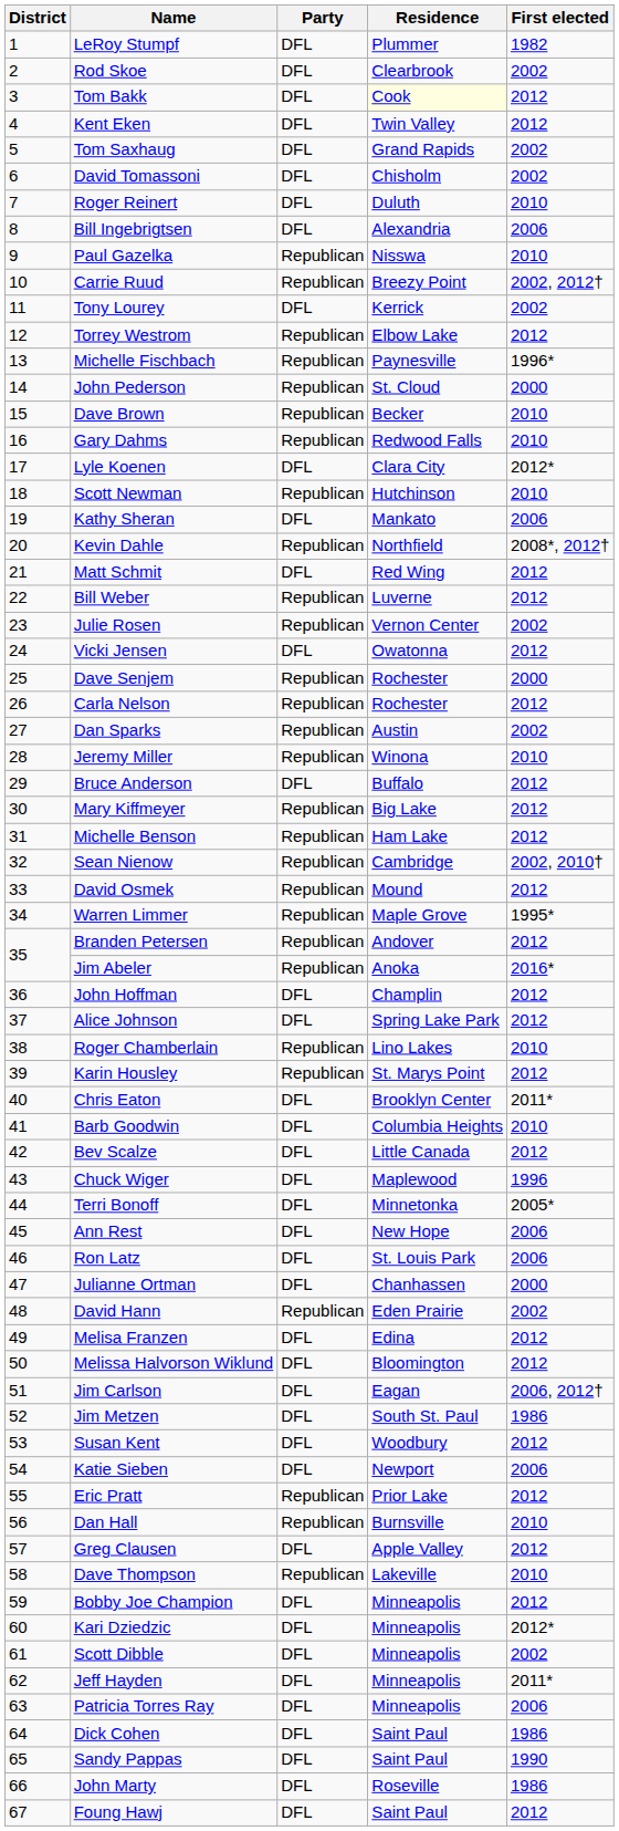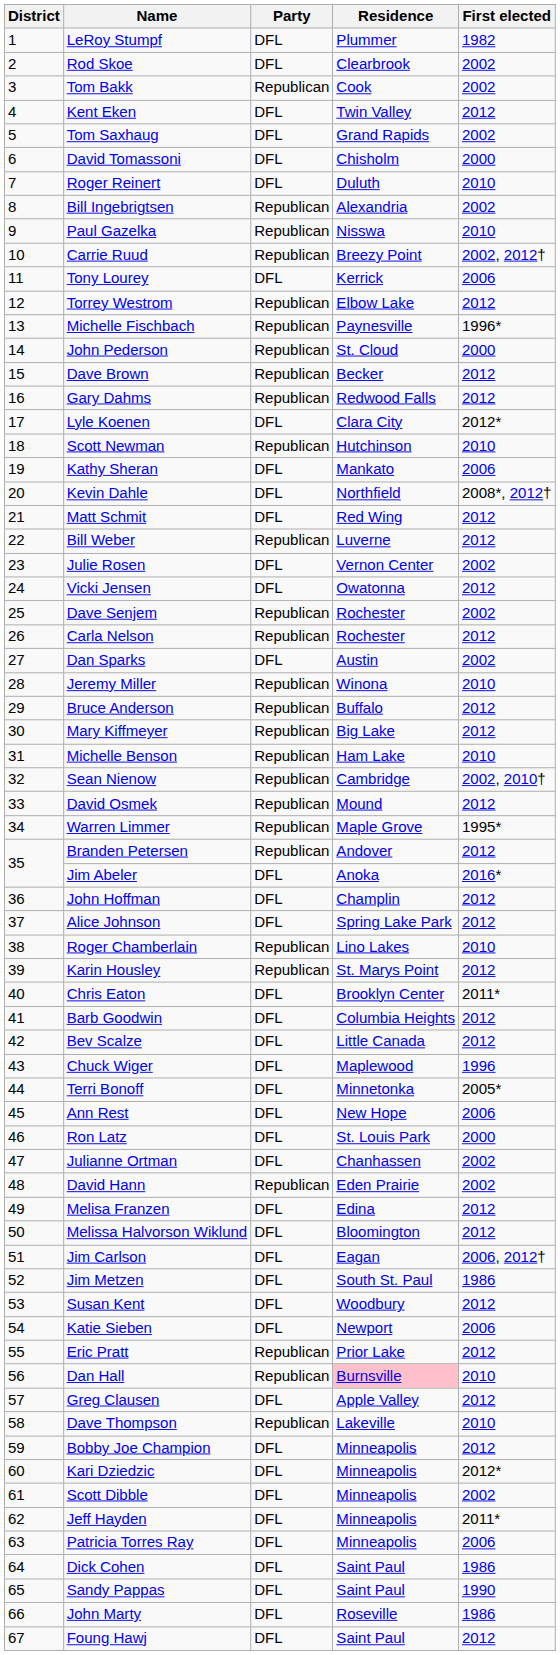 <table class="wikitable sortable">
 <tr>
 <th>District</th>
 <th>Name</th>
 <th>Party</th>
 <th>Residence</th>
 <th>First elected</th>
 </tr>
 <tr>
 <td>1</td>
 <td data-sort-value="Stumpf, LeRoy"><a href='#'>LeRoy Stumpf</a></td>
 <td>DFL</td>
 <td><a href='#'>Plummer</a></td>
 <td><a href='#'>1982</a></td>
 </tr>
 <tr>
 <td>2</td>
 <td data-sort-value="Skoe, Rod"><a href='#'>Rod Skoe</a></td>
 <td>DFL</td>
 <td><a href='#'>Clearbrook</a></td>
 <td><a href='#'>2002</a></td>
 </tr>
 <tr>
 <td>3</td>
 <td data-sort-value="Bakk, Tom"><a href='#'>Tom Bakk</a></td>
-<td>DFL</td>
-<td style="background: lightyellow;"><a href='#'>Cook</a></td>
-<td><a href='#'>2012</a></td>
+<td>Republican</td>
+<td><a href='#'>Cook</a></td>
+<td><a href='#'>2002</a></td>
 </tr>
 <tr>
 <td>4</td>
 <td data-sort-value="Eken, Kent"><a href='#'>Kent Eken</a></td>
 <td>DFL</td>
 <td><a href='#'>Twin Valley</a></td>
 <td><a href='#'>2012</a></td>
 </tr>
 <tr>
 <td>5</td>
 <td data-sort-value="Saxhaug, Tom"><a href='#'>Tom Saxhaug</a></td>
 <td>DFL</td>
 <td><a href='#'>Grand Rapids</a></td>
 <td><a href='#'>2002</a></td>
 </tr>
 <tr>
 <td>6</td>
 <td data-sort-value="Tomassoni, David"><a href='#'>David Tomassoni</a></td>
 <td>DFL</td>
 <td><a href='#'>Chisholm</a></td>
-<td><a href='#'>2002</a></td>
+<td><a href='#'>2000</a></td>
 </tr>
 <tr>
 <td>7</td>
 <td data-sort-value="Reinert, Roger"><a href='#'>Roger Reinert</a></td>
 <td>DFL</td>
 <td><a href='#'>Duluth</a></td>
 <td><a href='#'>2010</a></td>
 </tr>
 <tr>
 <td>8</td>
 <td data-sort-value="Ingebrigtsen, Bill"><a href='#'>Bill Ingebrigtsen</a></td>
-<td>DFL</td>
+<td>Republican</td>
 <td><a href='#'>Alexandria</a></td>
-<td><a href='#'>2006</a></td>
+<td><a href='#'>2002</a></td>
 </tr>
 <tr>
 <td>9</td>
 <td data-sort-value="Gazelka, Paul"><a href='#'>Paul Gazelka</a></td>
 <td>Republican</td>
 <td><a href='#'>Nisswa</a></td>
 <td><a href='#'>2010</a></td>
 </tr>
 <tr>
 <td>10</td>
 <td data-sort-value="Ruud, Carrie"><a href='#'>Carrie Ruud</a></td>
 <td>Republican</td>
 <td><a href='#'>Breezy Point</a></td>
 <td data-sort-value="2002"><a href='#'>2002</a>, <a href='#'>2012</a>†</td>
 </tr>
 <tr>
 <td>11</td>
 <td data-sort-value="Lourey, Tony"><a href='#'>Tony Lourey</a></td>
 <td>DFL</td>
 <td><a href='#'>Kerrick</a></td>
-<td><a href='#'>2002</a></td>
+<td><a href='#'>2006</a></td>
 </tr>
 <tr>
 <td>12</td>
 <td data-sort-value="Westrom, Torrey"><a href='#'>Torrey Westrom</a></td>
 <td>Republican</td>
 <td><a href='#'>Elbow Lake</a></td>
 <td><a href='#'>2012</a></td>
 </tr>
 <tr>
 <td>13</td>
 <td data-sort-value="Fischbach, Michelle"><a href='#'>Michelle Fischbach</a></td>
 <td>Republican</td>
 <td><a href='#'>Paynesville</a></td>
 <td>1996*</td>
 </tr>
 <tr>
 <td>14</td>
 <td data-sort-value="Pederson, John"><a href='#'>John Pederson</a></td>
 <td>Republican</td>
 <td><a href='#'>St. Cloud</a></td>
 <td><a href='#'>2000</a></td>
 </tr>
 <tr>
 <td>15</td>
 <td data-sort-value="Brown, Dave"><a href='#'>Dave Brown</a></td>
 <td>Republican</td>
 <td><a href='#'>Becker</a></td>
-<td><a href='#'>2010</a></td>
+<td><a href='#'>2012</a></td>
 </tr>
 <tr>
 <td>16</td>
 <td data-sort-value="Dahms, Gary"><a href='#'>Gary Dahms</a></td>
 <td>Republican</td>
 <td><a href='#'>Redwood Falls</a></td>
-<td><a href='#'>2010</a></td>
+<td><a href='#'>2012</a></td>
 </tr>
 <tr>
 <td>17</td>
 <td data-sort-value="Koenen, Lyle"><a href='#'>Lyle Koenen</a></td>
 <td>DFL</td>
 <td><a href='#'>Clara City</a></td>
 <td>2012*</td>
 </tr>
 <tr>
 <td>18</td>
 <td data-sort-value="Newman, Scott"><a href='#'>Scott Newman</a></td>
 <td>Republican</td>
 <td><a href='#'>Hutchinson</a></td>
 <td><a href='#'>2010</a></td>
 </tr>
 <tr>
 <td>19</td>
 <td data-sort-value="Sheran, Kathy"><a href='#'>Kathy Sheran</a></td>
 <td>DFL</td>
 <td><a href='#'>Mankato</a></td>
 <td><a href='#'>2006</a></td>
 </tr>
 <tr>
 <td>20</td>
 <td data-sort-value="Dahle, Kevin"><a href='#'>Kevin Dahle</a></td>
-<td>Republican</td>
+<td>DFL</td>
 <td><a href='#'>Northfield</a></td>
 <td data-sort-value="2008">2008*, <a href='#'>2012</a>†</td>
 </tr>
 <tr>
 <td>21</td>
 <td data-sort-value="Schmit, Matt"><a href='#'>Matt Schmit</a></td>
 <td>DFL</td>
 <td><a href='#'>Red Wing</a></td>
 <td><a href='#'>2012</a></td>
 </tr>
 <tr>
 <td>22</td>
 <td data-sort-value="Weber, Bill"><a href='#'>Bill Weber</a></td>
 <td>Republican</td>
 <td><a href='#'>Luverne</a></td>
 <td><a href='#'>2012</a></td>
 </tr>
 <tr>
 <td>23</td>
 <td data-sort-value="Rosen, Julie"><a href='#'>Julie Rosen</a></td>
-<td>Republican</td>
+<td>DFL</td>
 <td><a href='#'>Vernon Center</a></td>
 <td><a href='#'>2002</a></td>
 </tr>
 <tr>
 <td>24</td>
 <td data-sort-value="Jensen, Vicki"><a href='#'>Vicki Jensen</a></td>
 <td>DFL</td>
 <td><a href='#'>Owatonna</a></td>
 <td><a href='#'>2012</a></td>
 </tr>
 <tr>
 <td>25</td>
 <td data-sort-value="Senjem, Dave"><a href='#'>Dave Senjem</a></td>
 <td>Republican</td>
 <td><a href='#'>Rochester</a></td>
-<td><a href='#'>2000</a></td>
+<td><a href='#'>2002</a></td>
 </tr>
 <tr>
 <td>26</td>
 <td data-sort-value="Nelson, Carla"><a href='#'>Carla Nelson</a></td>
 <td>Republican</td>
 <td><a href='#'>Rochester</a></td>
 <td><a href='#'>2012</a></td>
 </tr>
 <tr>
 <td>27</td>
 <td data-sort-value="Sparks, Dan"><a href='#'>Dan Sparks</a></td>
-<td>Republican</td>
+<td>DFL</td>
 <td><a href='#'>Austin</a></td>
 <td><a href='#'>2002</a></td>
 </tr>
 <tr>
 <td>28</td>
 <td data-sort-value="Miller, Jeremy"><a href='#'>Jeremy Miller</a></td>
 <td>Republican</td>
 <td><a href='#'>Winona</a></td>
 <td><a href='#'>2010</a></td>
 </tr>
 <tr>
 <td>29</td>
 <td data-sort-value="Anderson, Bruce"><a href='#'>Bruce Anderson</a></td>
-<td>DFL</td>
+<td>Republican</td>
 <td><a href='#'>Buffalo</a></td>
 <td><a href='#'>2012</a></td>
 </tr>
 <tr>
 <td>30</td>
 <td data-sort-value="Kiffmeyer, Mary"><a href='#'>Mary Kiffmeyer</a></td>
 <td>Republican</td>
 <td><a href='#'>Big Lake</a></td>
 <td><a href='#'>2012</a></td>
 </tr>
 <tr>
 <td>31</td>
 <td data-sort-value="Benson, Michelle"><a href='#'>Michelle Benson</a></td>
 <td>Republican</td>
 <td><a href='#'>Ham Lake</a></td>
-<td><a href='#'>2012</a></td>
+<td><a href='#'>2010</a></td>
 </tr>
 <tr>
 <td>32</td>
 <td data-sort-value="Nienow, Sean"><a href='#'>Sean Nienow</a></td>
 <td>Republican</td>
 <td><a href='#'>Cambridge</a></td>
 <td data-sort-value="2002"><a href='#'>2002</a>, <a href='#'>2010</a>†</td>
 </tr>
 <tr>
 <td>33</td>
 <td data-sort-value="Osmek, David"><a href='#'>David Osmek</a></td>
 <td>Republican</td>
 <td><a href='#'>Mound</a></td>
 <td><a href='#'>2012</a></td>
 </tr>
 <tr>
 <td>34</td>
 <td data-sort-value="Limmer, Warren"><a href='#'>Warren Limmer</a></td>
 <td>Republican</td>
 <td><a href='#'>Maple Grove</a></td>
 <td>1995*</td>
 </tr>
 <tr>
 <td rowspan="2">35</td>
 <td data-sort-value="Petersen, Branden"><a href='#'>Branden Petersen</a><br></td>
 <td>Republican</td>
 <td><a href='#'>Andover</a></td>
 <td><a href='#'>2012</a></td>
 </tr>
 <tr>
 <td data-sort-value="Abeler, Jim"><a href='#'>Jim Abeler</a><br></td>
-<td>Republican</td>
+<td>DFL</td>
 <td><a href='#'>Anoka</a></td>
 <td><a href='#'>2016</a>*</td>
 </tr>
 <tr>
 <td>36</td>
 <td data-sort-value="Hoffman, John"><a href='#'>John Hoffman</a></td>
 <td>DFL</td>
 <td><a href='#'>Champlin</a></td>
 <td><a href='#'>2012</a></td>
 </tr>
 <tr>
 <td>37</td>
 <td data-sort-value="Johnson, Alice"><a href='#'>Alice Johnson</a></td>
 <td>DFL</td>
 <td><a href='#'>Spring Lake Park</a></td>
 <td><a href='#'>2012</a></td>
 </tr>
 <tr>
 <td>38</td>
 <td data-sort-value="Chamberlain, Roger"><a href='#'>Roger Chamberlain</a></td>
 <td>Republican</td>
 <td><a href='#'>Lino Lakes</a></td>
 <td><a href='#'>2010</a></td>
 </tr>
 <tr>
 <td>39</td>
 <td data-sort-value="Housley, Karin"><a href='#'>Karin Housley</a></td>
 <td>Republican</td>
 <td><a href='#'>St. Marys Point</a></td>
 <td><a href='#'>2012</a></td>
 </tr>
 <tr>
 <td>40</td>
 <td data-sort-value="Eaton, Chris"><a href='#'>Chris Eaton</a></td>
 <td>DFL</td>
 <td><a href='#'>Brooklyn Center</a></td>
 <td>2011*</td>
 </tr>
 <tr>
 <td>41</td>
 <td data-sort-value="Goodwin, Barb"><a href='#'>Barb Goodwin</a></td>
 <td>DFL</td>
 <td><a href='#'>Columbia Heights</a></td>
-<td><a href='#'>2010</a></td>
+<td><a href='#'>2012</a></td>
 </tr>
 <tr>
 <td>42</td>
 <td data-sort-value="Scalze, Bev"><a href='#'>Bev Scalze</a></td>
 <td>DFL</td>
 <td><a href='#'>Little Canada</a></td>
 <td><a href='#'>2012</a></td>
 </tr>
 <tr>
 <td>43</td>
 <td data-sort-value="Wiger, Chuck"><a href='#'>Chuck Wiger</a></td>
 <td>DFL</td>
 <td><a href='#'>Maplewood</a></td>
 <td><a href='#'>1996</a></td>
 </tr>
 <tr>
 <td>44</td>
 <td data-sort-value="Bonoff, Terri"><a href='#'>Terri Bonoff</a></td>
 <td>DFL</td>
 <td><a href='#'>Minnetonka</a></td>
 <td>2005*</td>
 </tr>
 <tr>
 <td>45</td>
 <td data-sort-value="Rest, Ann"><a href='#'>Ann Rest</a></td>
 <td>DFL</td>
 <td><a href='#'>New Hope</a></td>
 <td><a href='#'>2006</a></td>
 </tr>
 <tr>
 <td>46</td>
 <td data-sort-value="Latz, Ron"><a href='#'>Ron Latz</a></td>
 <td>DFL</td>
 <td><a href='#'>St. Louis Park</a></td>
-<td><a href='#'>2006</a></td>
+<td><a href='#'>2000</a></td>
 </tr>
 <tr>
 <td>47</td>
 <td data-sort-value="Ortman, Julianne"><a href='#'>Julianne Ortman</a></td>
 <td>DFL</td>
 <td><a href='#'>Chanhassen</a></td>
-<td><a href='#'>2000</a></td>
+<td><a href='#'>2002</a></td>
 </tr>
 <tr>
 <td>48</td>
 <td data-sort-value="Hann, David"><a href='#'>David Hann</a></td>
 <td>Republican</td>
 <td><a href='#'>Eden Prairie</a></td>
 <td><a href='#'>2002</a></td>
 </tr>
 <tr>
 <td>49</td>
 <td data-sort-value="Franzen, Melisa"><a href='#'>Melisa Franzen</a></td>
 <td>DFL</td>
 <td><a href='#'>Edina</a></td>
 <td><a href='#'>2012</a></td>
 </tr>
 <tr>
 <td>50</td>
 <td data-sort-value="Wiklund, Melissa Halvorson"><a href='#'>Melissa Halvorson Wiklund</a></td>
 <td>DFL</td>
 <td><a href='#'>Bloomington</a></td>
 <td><a href='#'>2012</a></td>
 </tr>
 <tr>
 <td>51</td>
 <td data-sort-value="Carlson, Jim"><a href='#'>Jim Carlson</a></td>
 <td>DFL</td>
 <td><a href='#'>Eagan</a></td>
 <td data-sort-value="2006"><a href='#'>2006</a>, <a href='#'>2012</a>†</td>
 </tr>
 <tr>
 <td>52</td>
 <td data-sort-value="Metzen, James"><a href='#'>Jim Metzen</a><br></td>
 <td>DFL</td>
 <td><a href='#'>South St. Paul</a></td>
 <td><a href='#'>1986</a></td>
 </tr>
 <tr>
 <td>53</td>
 <td data-sort-value="Kent, Susan"><a href='#'>Susan Kent</a></td>
 <td>DFL</td>
 <td><a href='#'>Woodbury</a></td>
 <td><a href='#'>2012</a></td>
 </tr>
 <tr>
 <td>54</td>
 <td data-sort-value="Sieben, Katie"><a href='#'>Katie Sieben</a></td>
 <td>DFL</td>
 <td><a href='#'>Newport</a></td>
 <td><a href='#'>2006</a></td>
 </tr>
 <tr>
 <td>55</td>
 <td data-sort-value="Pratt, Eric"><a href='#'>Eric Pratt</a></td>
 <td>Republican</td>
 <td><a href='#'>Prior Lake</a></td>
 <td><a href='#'>2012</a></td>
 </tr>
 <tr>
 <td>56</td>
 <td data-sort-value="Hall, Dan"><a href='#'>Dan Hall</a></td>
 <td>Republican</td>
-<td><a href='#'>Burnsville</a></td>
+<td style="background: pink;"><a href='#'>Burnsville</a></td>
 <td><a href='#'>2010</a></td>
 </tr>
 <tr>
 <td>57</td>
 <td data-sort-value="Clausen, Greg"><a href='#'>Greg Clausen</a></td>
 <td>DFL</td>
 <td><a href='#'>Apple Valley</a></td>
 <td><a href='#'>2012</a></td>
 </tr>
 <tr>
 <td>58</td>
 <td data-sort-value="Thompson, Dave"><a href='#'>Dave Thompson</a></td>
 <td>Republican</td>
 <td><a href='#'>Lakeville</a></td>
 <td><a href='#'>2010</a></td>
 </tr>
 <tr>
 <td>59</td>
 <td data-sort-value="Champion, Bobby Joe"><a href='#'>Bobby Joe Champion</a></td>
 <td>DFL</td>
 <td><a href='#'>Minneapolis</a></td>
 <td><a href='#'>2012</a></td>
 </tr>
 <tr>
 <td>60</td>
 <td data-sort-value="Dziedzic, Kari"><a href='#'>Kari Dziedzic</a></td>
 <td>DFL</td>
 <td><a href='#'>Minneapolis</a></td>
 <td>2012*</td>
 </tr>
 <tr>
 <td>61</td>
 <td data-sort-value="Dibble, Scott"><a href='#'>Scott Dibble</a></td>
 <td>DFL</td>
 <td><a href='#'>Minneapolis</a></td>
 <td><a href='#'>2002</a></td>
 </tr>
 <tr>
 <td>62</td>
 <td data-sort-value="Hayden, Jeff"><a href='#'>Jeff Hayden</a></td>
 <td>DFL</td>
 <td><a href='#'>Minneapolis</a></td>
 <td>2011*</td>
 </tr>
 <tr>
 <td>63</td>
 <td data-sort-value="Torres Ray, Patricia"><a href='#'>Patricia Torres Ray</a></td>
 <td>DFL</td>
 <td><a href='#'>Minneapolis</a></td>
 <td><a href='#'>2006</a></td>
 </tr>
 <tr>
 <td>64</td>
 <td data-sort-value="Cohen, Dick"><a href='#'>Dick Cohen</a></td>
 <td>DFL</td>
 <td><a href='#'>Saint Paul</a></td>
 <td><a href='#'>1986</a></td>
 </tr>
 <tr>
 <td>65</td>
 <td data-sort-value="Pappas, Sandy"><a href='#'>Sandy Pappas</a></td>
 <td>DFL</td>
 <td><a href='#'>Saint Paul</a></td>
 <td><a href='#'>1990</a></td>
 </tr>
 <tr>
 <td>66</td>
 <td data-sort-value="Marty, John"><a href='#'>John Marty</a></td>
 <td>DFL</td>
 <td><a href='#'>Roseville</a></td>
 <td><a href='#'>1986</a></td>
 </tr>
 <tr>
 <td>67</td>
 <td data-sort-value="Hawj, Foung"><a href='#'>Foung Hawj</a></td>
 <td>DFL</td>
 <td><a href='#'>Saint Paul</a></td>
 <td><a href='#'>2012</a></td>
 </tr>
 </table>
